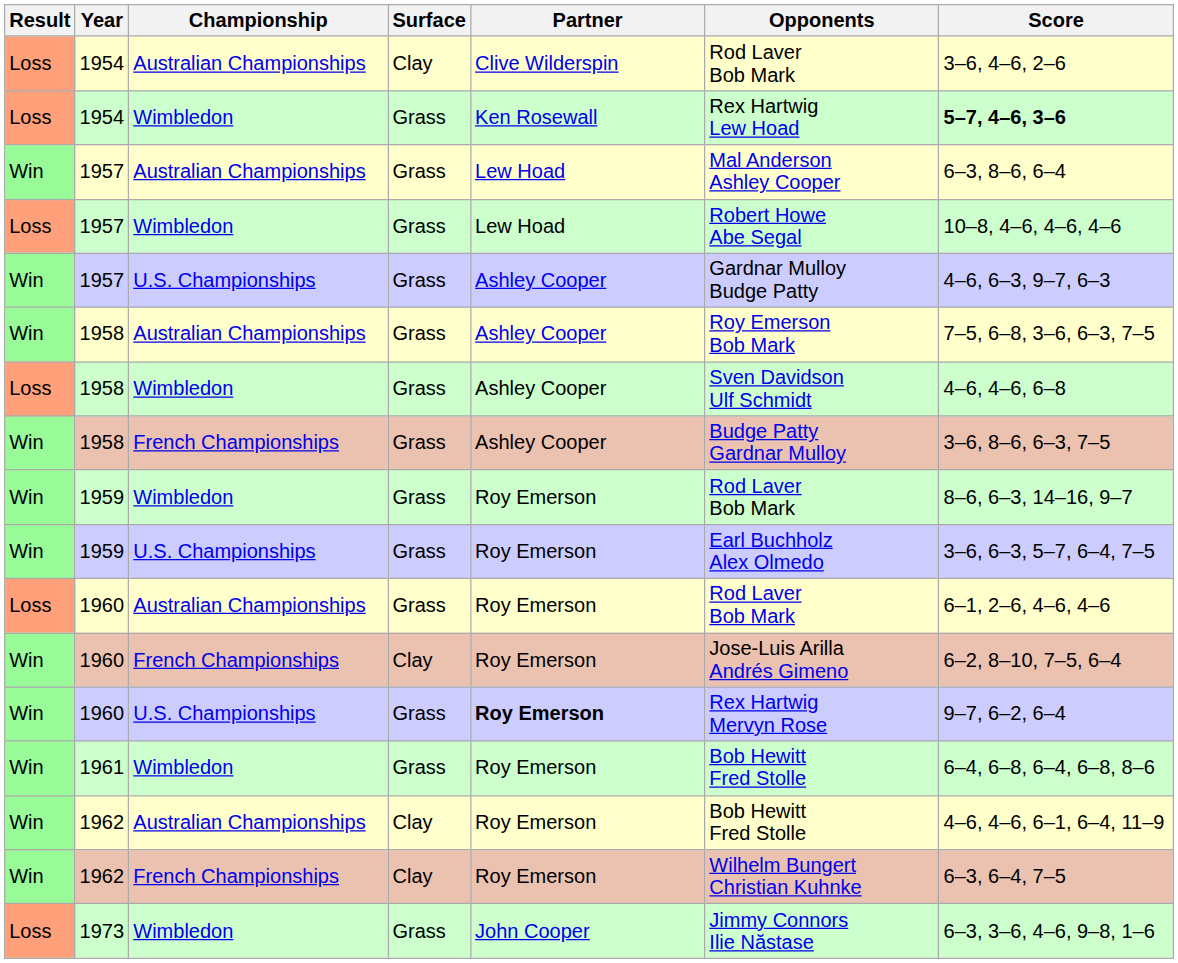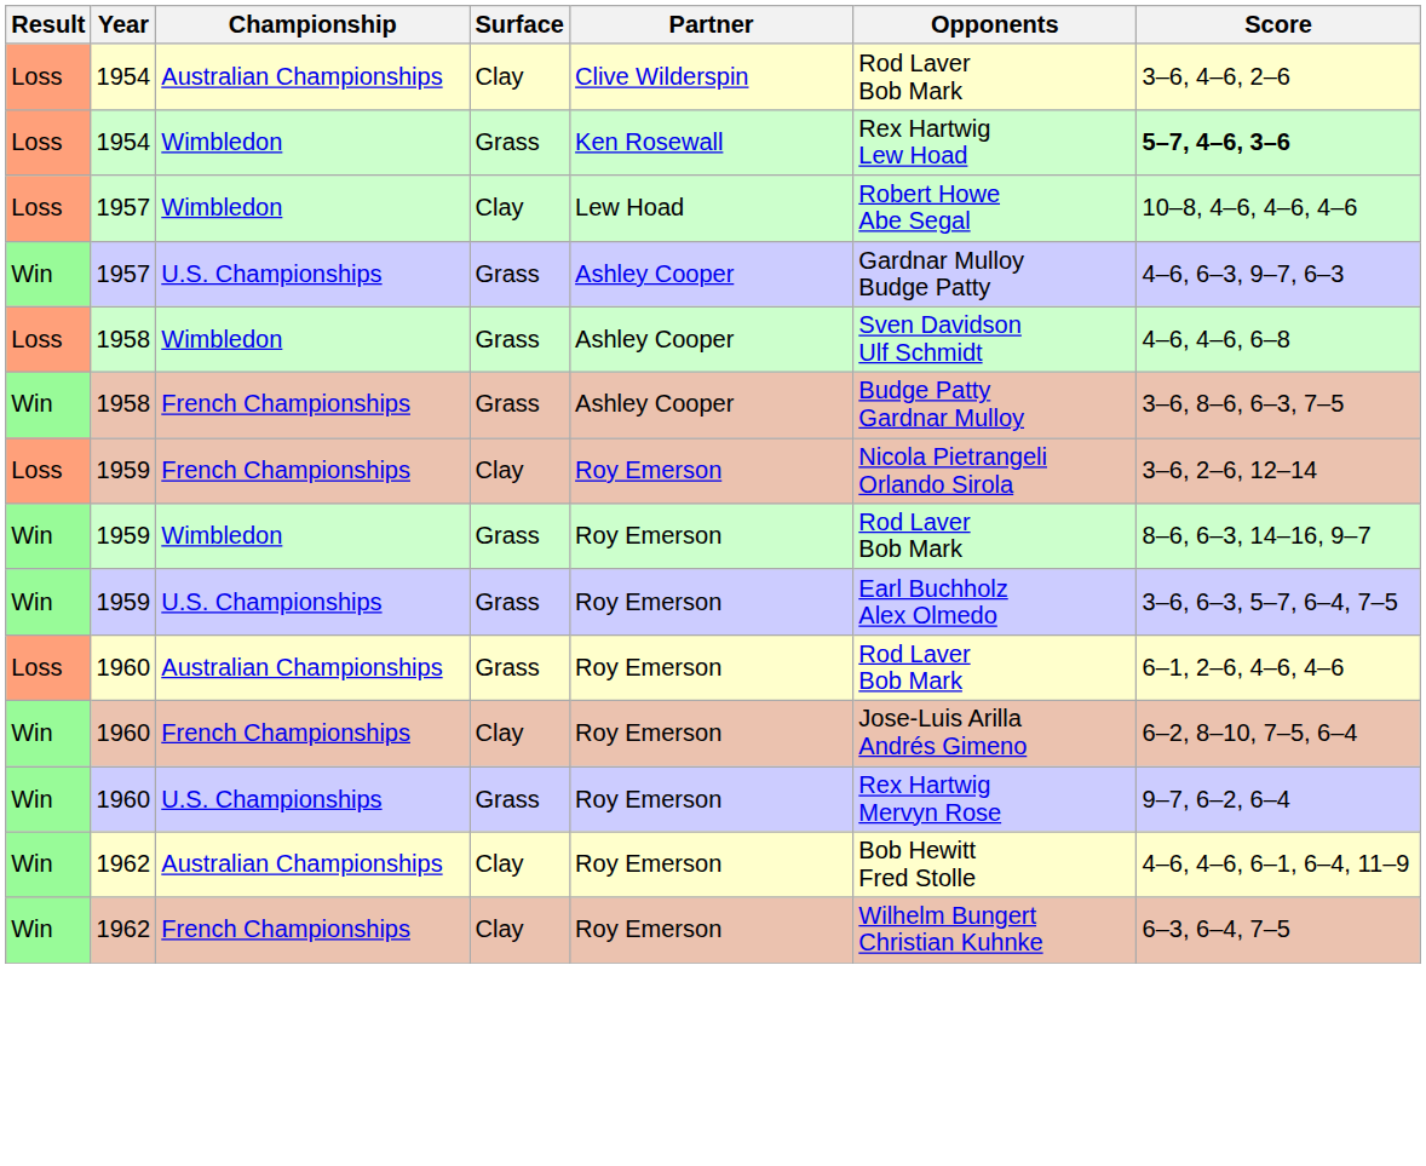 <table class="sortable wikitable">
 <tr>
 <th style="width:40px">Result</th>
 <th style="width:35px">Year</th>
 <th style="width:200px">Championship</th>
 <th style="width:50px">Surface</th>
 <th style="width:180px">Partner</th>
 <th style="width:180px">Opponents</th>
 <th style="width:180px" class="unsortable">Score</th>
 </tr>
 <tr style="background:#ffffcc;">
 <td style="background:#ffa07a;">Loss</td>
 <td>1954</td>
 <td><a href='#'>Australian Championships</a></td>
 <td>Clay</td>
 <td> <a href='#'>Clive Wilderspin</a></td>
 <td> Rod Laver <br>  Bob Mark</td>
 <td>3–6, 4–6, 2–6</td>
 </tr>
 <tr style="background:#ccffcc;">
 <td style="background:#ffa07a;">Loss</td>
 <td>1954</td>
 <td><a href='#'>Wimbledon</a></td>
 <td>Grass</td>
 <td> <a href='#'>Ken Rosewall</a></td>
 <td> Rex Hartwig<br> <a href='#'>Lew Hoad</a></td>
 <td><strong>5–7, 4–6, 3–6</strong></td>
 </tr>
-<tr style="background:#ffffcc;">
-<td style="background:#98fb98;">Win</td>
-<td>1957</td>
-<td><a href='#'>Australian Championships</a></td>
-<td>Grass</td>
-<td> <a href='#'>Lew Hoad</a></td>
-<td> <a href='#'>Mal Anderson</a><br> <a href='#'>Ashley Cooper</a></td>
-<td>6–3, 8–6, 6–4</td>
-</tr>
 <tr style="background:#ccffcc;">
 <td style="background:#ffa07a;">Loss</td>
 <td>1957</td>
 <td><a href='#'>Wimbledon</a></td>
-<td>Grass</td>
+<td>Clay</td>
 <td> Lew Hoad</td>
 <td> <a href='#'>Robert Howe</a><br> <a href='#'>Abe Segal</a></td>
 <td>10–8, 4–6, 4–6, 4–6</td>
 </tr>
 <tr style="background:#ccccff;">
 <td style="background:#98fb98;">Win</td>
 <td>1957</td>
 <td><a href='#'>U.S. Championships</a></td>
 <td>Grass</td>
 <td> <a href='#'>Ashley Cooper</a></td>
 <td> Gardnar Mulloy<br> Budge Patty</td>
 <td>4–6, 6–3, 9–7, 6–3</td>
-</tr>
-<tr style="background:#ffffcc;">
-<td style="background:#98fb98;">Win</td>
-<td>1958</td>
-<td><a href='#'>Australian Championships</a></td>
-<td>Grass</td>
-<td> <a href='#'>Ashley Cooper</a></td>
-<td> <a href='#'>Roy Emerson</a><br> <a href='#'>Bob Mark</a></td>
-<td>7–5, 6–8, 3–6, 6–3, 7–5</td>
 </tr>
 <tr style="background:#ccffcc;">
 <td style="background:#ffa07a;">Loss</td>
 <td>1958</td>
 <td><a href='#'>Wimbledon</a></td>
 <td>Grass</td>
 <td> Ashley Cooper</td>
 <td> <a href='#'>Sven Davidson</a><br> <a href='#'>Ulf Schmidt</a></td>
 <td>4–6, 4–6, 6–8</td>
 </tr>
 <tr style="background:#ebc2af;">
 <td style="background:#98fb98;">Win</td>
 <td>1958</td>
 <td><a href='#'>French Championships</a></td>
 <td>Grass</td>
 <td> Ashley Cooper</td>
 <td> <a href='#'>Budge Patty</a><br> <a href='#'>Gardnar Mulloy</a></td>
 <td>3–6, 8–6, 6–3, 7–5</td>
+</tr>
+<tr style="background:#ebc2af;">
+<td style="background:#ffa07a;">Loss</td>
+<td>1959</td>
+<td><a href='#'>French Championships</a></td>
+<td>Clay</td>
+<td> <a href='#'>Roy Emerson</a></td>
+<td> <a href='#'>Nicola Pietrangeli</a> <br> <a href='#'>Orlando Sirola</a></td>
+<td>3–6, 2–6, 12–14</td>
 </tr>
 <tr style="background:#ccffcc;">
 <td style="background:#98fb98;">Win</td>
 <td>1959</td>
 <td><a href='#'>Wimbledon</a></td>
 <td>Grass</td>
 <td> Roy Emerson</td>
 <td> <a href='#'>Rod Laver</a> <br>  Bob Mark</td>
 <td>8–6, 6–3, 14–16, 9–7</td>
 </tr>
 <tr style="background:#ccccff;">
 <td style="background:#98fb98;">Win</td>
 <td>1959</td>
 <td><a href='#'>U.S. Championships</a></td>
 <td>Grass</td>
 <td> Roy Emerson</td>
 <td> <a href='#'>Earl Buchholz</a> <br>  <a href='#'>Alex Olmedo</a></td>
 <td>3–6, 6–3, 5–7, 6–4, 7–5</td>
 </tr>
 <tr style="background:#ffffcc;">
 <td style="background:#ffa07a;">Loss</td>
 <td>1960</td>
 <td><a href='#'>Australian Championships</a></td>
 <td>Grass</td>
 <td> Roy Emerson</td>
 <td> <a href='#'>Rod Laver</a> <br>  <a href='#'>Bob Mark</a></td>
 <td>6–1, 2–6, 4–6, 4–6</td>
 </tr>
 <tr style="background:#ebc2af;">
 <td style="background:#98fb98;">Win</td>
 <td>1960</td>
 <td><a href='#'>French Championships</a></td>
 <td>Clay</td>
 <td> Roy Emerson</td>
 <td> Jose-Luis Arilla <br>  <a href='#'>Andrés Gimeno</a></td>
 <td>6–2, 8–10, 7–5, 6–4</td>
 </tr>
 <tr style="background:#ccccff;">
 <td style="background:#98fb98;">Win</td>
 <td>1960</td>
 <td><a href='#'>U.S. Championships</a></td>
 <td>Grass</td>
-<td><strong> Roy Emerson</strong></td>
+<td> Roy Emerson</td>
 <td> <a href='#'>Rex Hartwig</a> <br>  <a href='#'>Mervyn Rose</a></td>
 <td>9–7, 6–2, 6–4</td>
-</tr>
-<tr style="background:#ccffcc;">
-<td style="background:#98fb98;">Win</td>
-<td>1961</td>
-<td><a href='#'>Wimbledon</a></td>
-<td>Grass</td>
-<td> Roy Emerson</td>
-<td> <a href='#'>Bob Hewitt</a> <br>  <a href='#'>Fred Stolle</a></td>
-<td>6–4, 6–8, 6–4, 6–8, 8–6</td>
 </tr>
 <tr style="background:#ffffcc;">
 <td style="background:#98fb98;">Win</td>
 <td>1962</td>
 <td><a href='#'>Australian Championships</a></td>
 <td>Clay</td>
 <td> Roy Emerson</td>
 <td> Bob Hewitt <br>  Fred Stolle</td>
 <td>4–6, 4–6, 6–1, 6–4, 11–9</td>
 </tr>
 <tr style="background:#ebc2af;">
 <td style="background:#98fb98;">Win</td>
 <td>1962</td>
 <td><a href='#'>French Championships</a></td>
 <td>Clay</td>
 <td> Roy Emerson</td>
 <td> <a href='#'>Wilhelm Bungert</a> <br>  <a href='#'>Christian Kuhnke</a></td>
 <td>6–3, 6–4, 7–5</td>
 </tr>
-<tr style="background:#ccffcc;">
-<td style="background:#ffa07a;">Loss</td>
-<td>1973</td>
-<td><a href='#'>Wimbledon</a></td>
-<td>Grass</td>
-<td> <a href='#'>John Cooper</a></td>
-<td> <a href='#'>Jimmy Connors</a> <br>  <a href='#'>Ilie Năstase</a></td>
-<td>6–3, 3–6, 4–6, 9–8, 1–6</td>
-</tr>
 </table>
